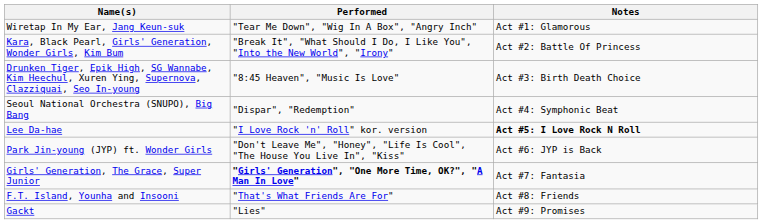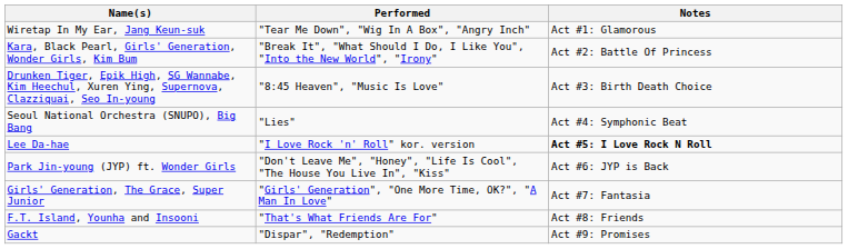 <table class="wikitable sortable" style="width:84%;">
 <tr>
 <th width=30%>Name(s)</th>
 <th width=35%>Performed</th>
 <th width=35%>Notes</th>
 </tr>
 <tr>
 <td>Wiretap In My Ear, <a href='#'>Jang Keun-suk</a></td>
 <td>"Tear Me Down", "Wig In A Box", "Angry Inch"</td>
 <td>Act #1: Glamorous</td>
 </tr>
 <tr>
 <td><a href='#'>Kara</a>, Black Pearl, <a href='#'>Girls' Generation</a>, <a href='#'>Wonder Girls</a>, <a href='#'>Kim Bum</a></td>
 <td>"Break It", "What Should I Do, I Like You", "<a href='#'>Into the New World</a>", "<a href='#'>Irony</a>"</td>
 <td>Act #2: Battle Of Princess</td>
 </tr>
 <tr>
 <td><a href='#'>Drunken Tiger</a>, <a href='#'>Epik High</a>, <a href='#'>SG Wannabe</a>, <a href='#'>Kim Heechul</a>, Xuren Ying, <a href='#'>Supernova</a>, <a href='#'>Clazziquai</a>, <a href='#'>Seo In-young</a></td>
 <td>"8:45 Heaven", "Music Is Love"</td>
 <td>Act #3: Birth Death Choice</td>
 </tr>
 <tr>
 <td>Seoul National Orchestra (SNUPO), <a href='#'>Big Bang</a></td>
-<td>"Dispar", "Redemption"</td>
+<td>"Lies"</td>
 <td>Act #4: Symphonic Beat</td>
 </tr>
 <tr>
 <td><a href='#'>Lee Da-hae</a></td>
 <td>"<a href='#'>I Love Rock 'n' Roll</a>" kor. version</td>
 <td><strong>Act #5: I Love Rock N Roll</strong></td>
 </tr>
 <tr>
 <td><a href='#'>Park Jin-young</a> (JYP) ft. <a href='#'>Wonder Girls</a></td>
 <td>"Don't Leave Me", "Honey", "Life Is Cool", "The House You Live In", "Kiss"</td>
 <td>Act #6: JYP is Back</td>
 </tr>
 <tr>
 <td><a href='#'>Girls' Generation</a>, <a href='#'>The Grace</a>, <a href='#'>Super Junior</a></td>
-<td><strong>"<a href='#'>Girls' Generation</a>", "One More Time, OK?", "<a href='#'>A Man In Love</a>"</strong></td>
+<td>"<a href='#'>Girls' Generation</a>", "One More Time, OK?", "<a href='#'>A Man In Love</a>"</td>
 <td>Act #7: Fantasia</td>
 </tr>
 <tr>
 <td><a href='#'>F.T. Island</a>, <a href='#'>Younha</a> and <a href='#'>Insooni</a></td>
 <td>"<a href='#'>That's What Friends Are For</a>"</td>
 <td>Act #8: Friends</td>
 </tr>
 <tr>
 <td><a href='#'>Gackt</a></td>
-<td>"Lies"</td>
+<td>"Dispar", "Redemption"</td>
 <td>Act #9: Promises</td>
 </tr>
 </table>
